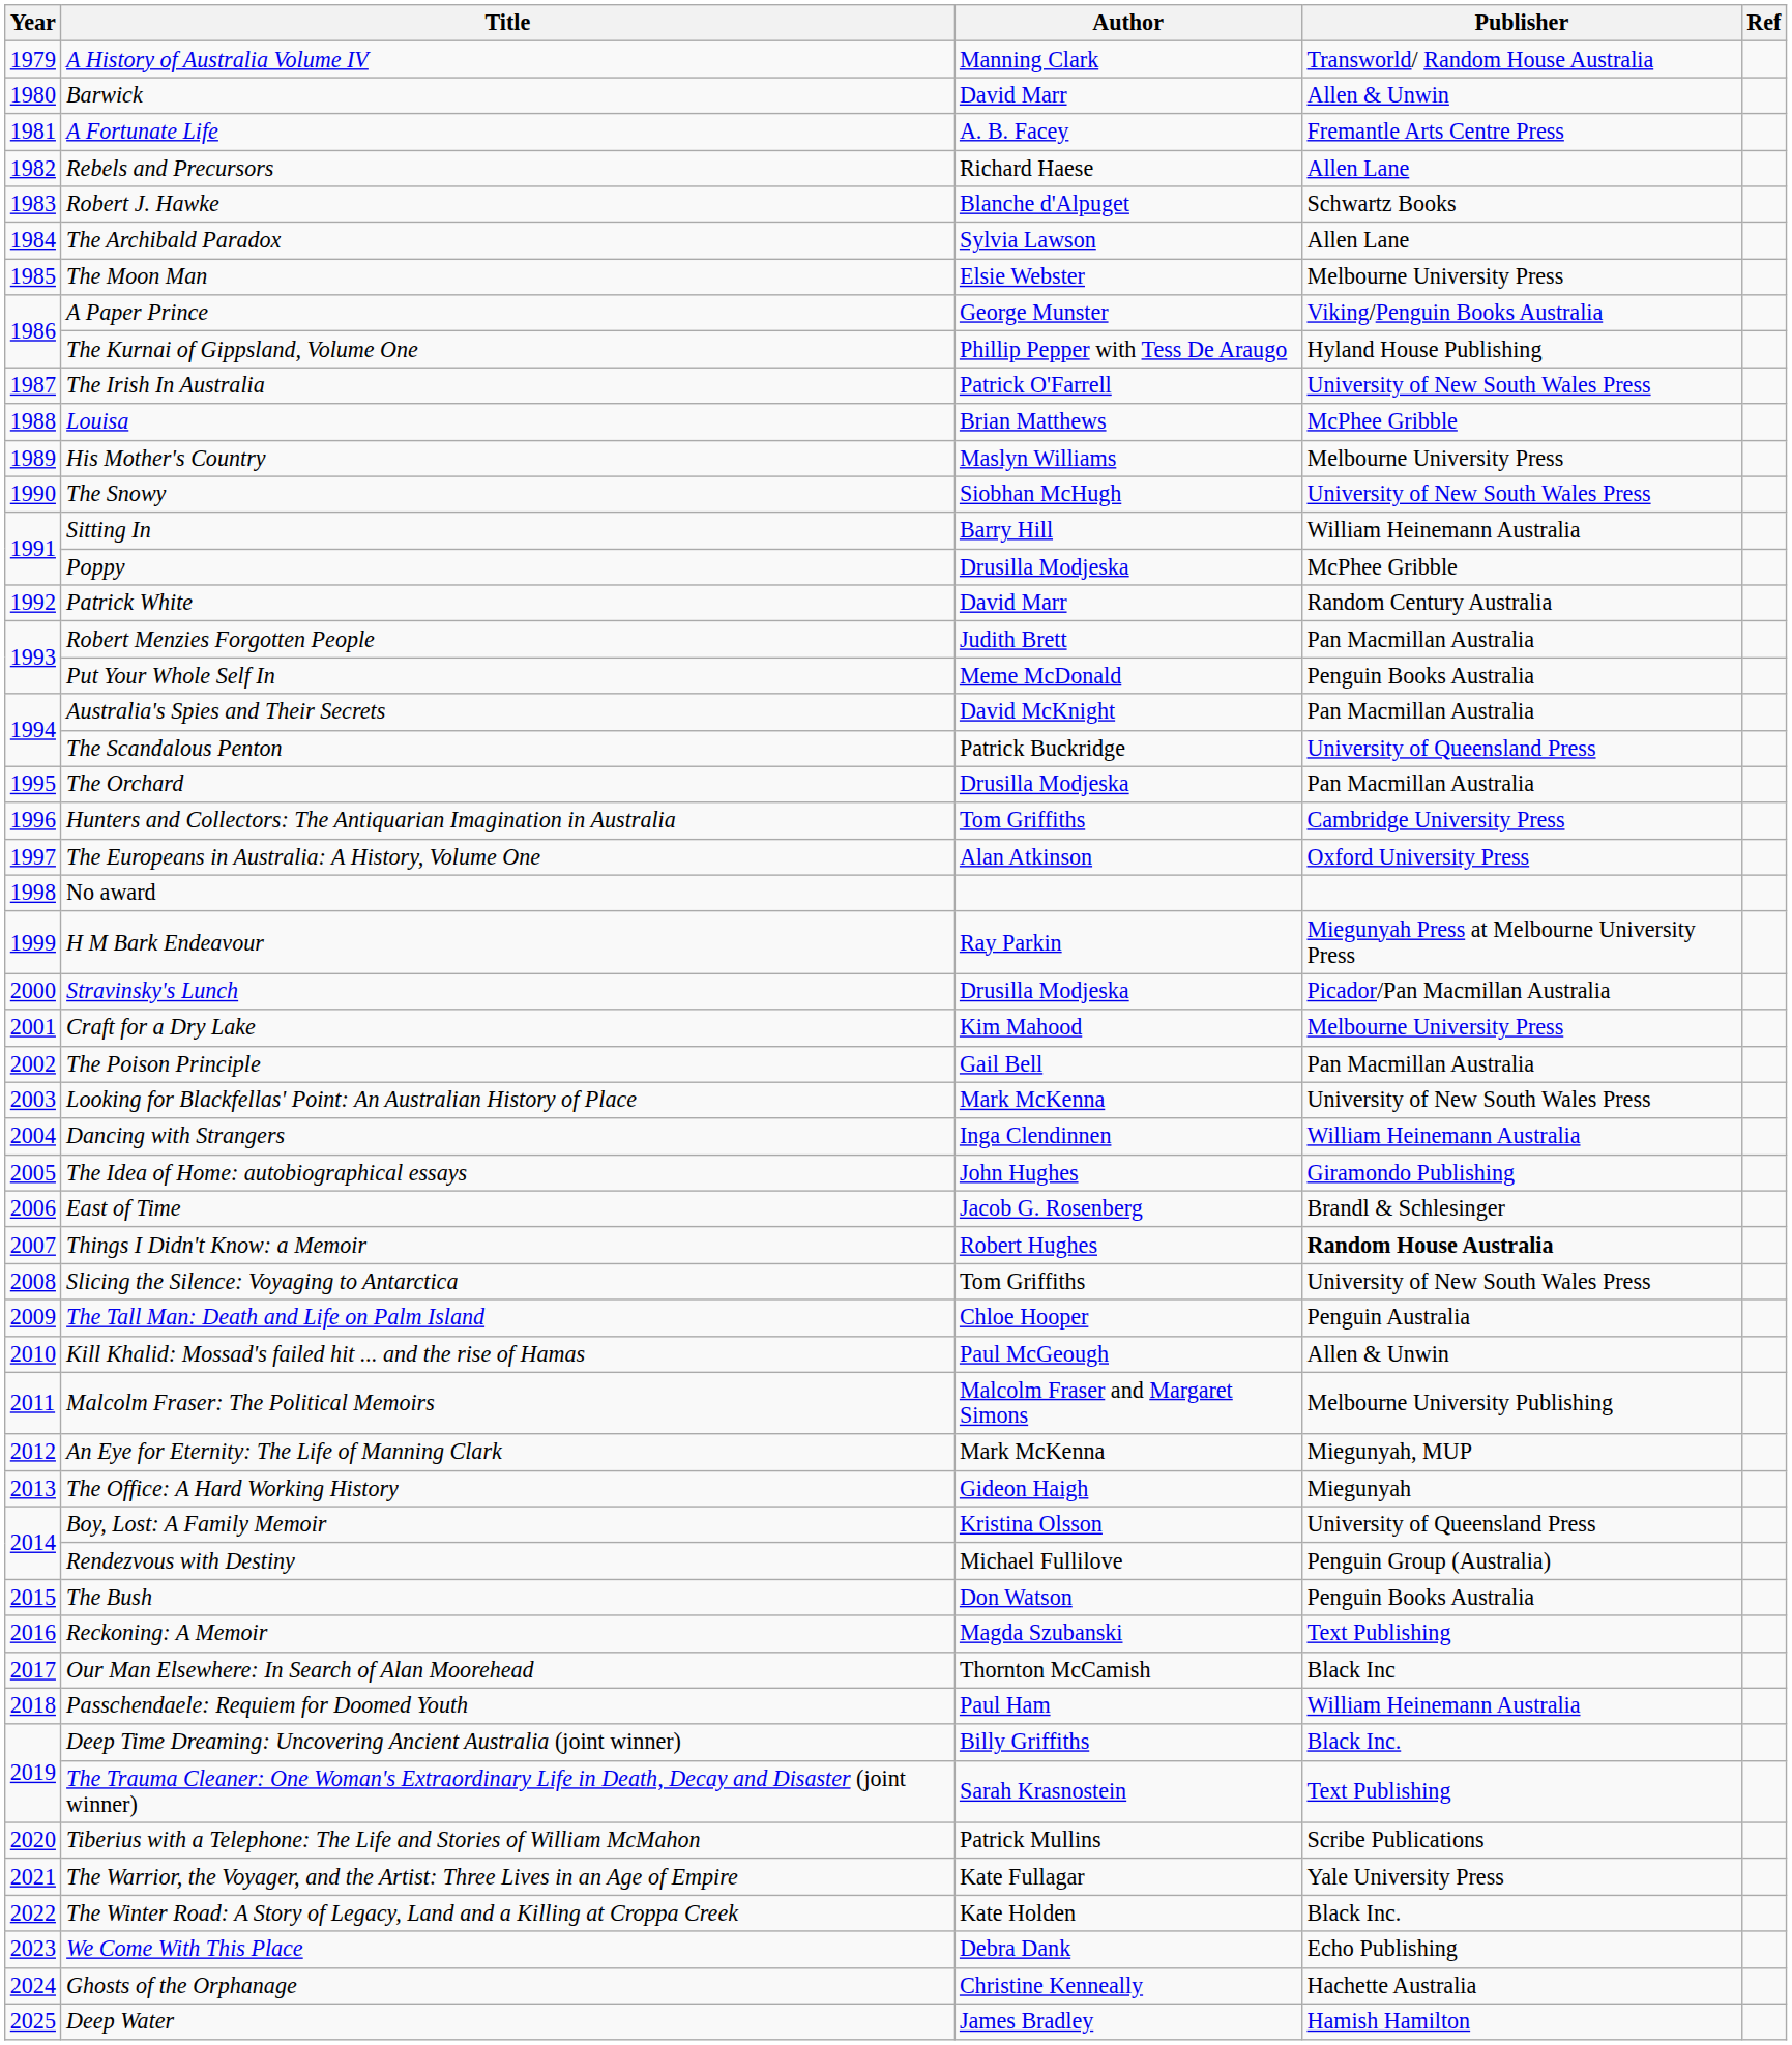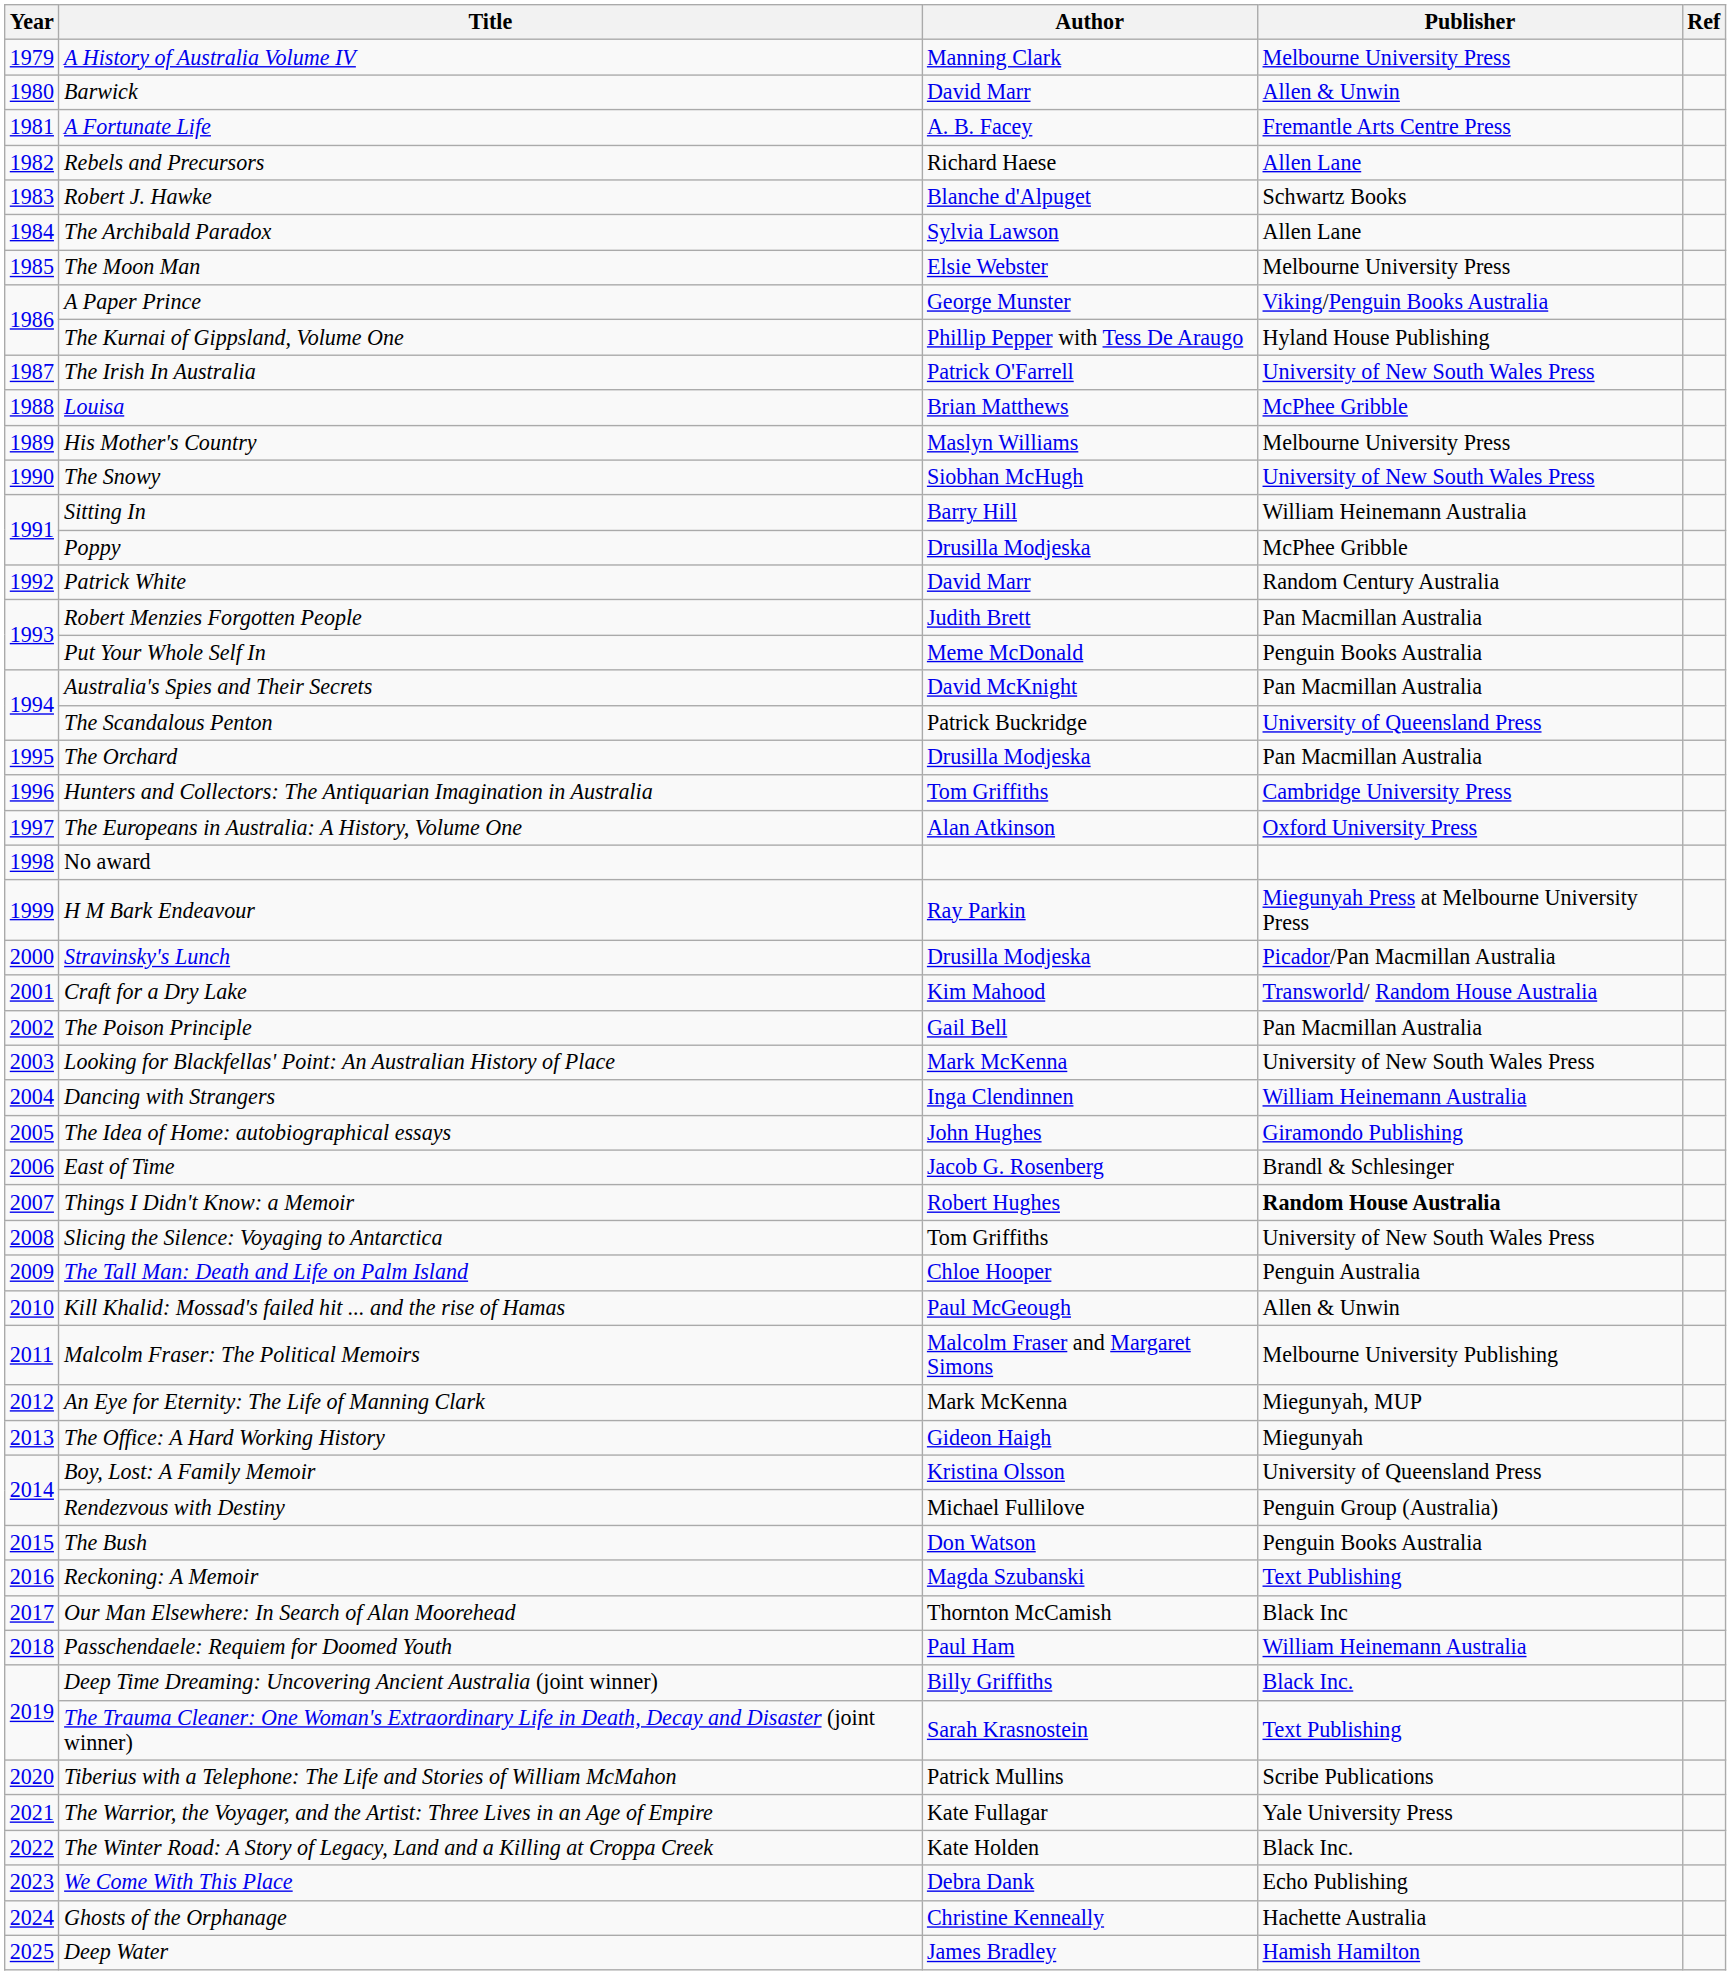 <table class="wikitable">
 <tr>
 <th>Year</th>
 <th>Title</th>
 <th>Author</th>
 <th>Publisher</th>
 <th>Ref</th>
 </tr>
 <tr>
 <td><a href='#'>1979</a></td>
 <td><em><a href='#'>A History of Australia Volume IV</a></em></td>
 <td><a href='#'>Manning Clark</a></td>
-<td><a href='#'>Transworld</a>/ <a href='#'>Random House Australia</a></td>
+<td><a href='#'>Melbourne University Press</a></td>
 <td></td>
 </tr>
 <tr>
 <td><a href='#'>1980</a></td>
 <td><em>Barwick</em></td>
 <td><a href='#'>David Marr</a></td>
 <td><a href='#'>Allen & Unwin</a></td>
 <td></td>
 </tr>
 <tr>
 <td><a href='#'>1981</a></td>
 <td><em><a href='#'>A Fortunate Life</a></em></td>
 <td><a href='#'>A. B. Facey</a></td>
 <td><a href='#'>Fremantle Arts Centre Press</a></td>
 <td></td>
 </tr>
 <tr>
 <td><a href='#'>1982</a></td>
 <td><em>Rebels and Precursors</em></td>
 <td>Richard Haese</td>
 <td><a href='#'>Allen Lane</a></td>
 <td></td>
 </tr>
 <tr>
 <td><a href='#'>1983</a></td>
 <td><em>Robert J. Hawke</em></td>
 <td><a href='#'>Blanche d'Alpuget</a></td>
 <td>Schwartz Books</td>
 <td></td>
 </tr>
 <tr>
 <td><a href='#'>1984</a></td>
 <td><em>The Archibald Paradox</em></td>
 <td><a href='#'>Sylvia Lawson</a></td>
 <td>Allen Lane</td>
 <td></td>
 </tr>
 <tr>
 <td><a href='#'>1985</a></td>
 <td><em>The Moon Man</em></td>
 <td><a href='#'>Elsie Webster</a></td>
 <td>Melbourne University Press</td>
 <td></td>
 </tr>
 <tr>
 <td rowspan="2"><a href='#'>1986</a></td>
 <td><em>A Paper Prince</em></td>
 <td><a href='#'>George Munster</a></td>
 <td><a href='#'>Viking</a>/<a href='#'>Penguin Books Australia</a></td>
 <td></td>
 </tr>
 <tr>
 <td><em>The Kurnai of Gippsland, Volume One</em></td>
 <td><a href='#'>Phillip Pepper</a> with <a href='#'>Tess De Araugo</a></td>
 <td>Hyland House Publishing</td>
 <td></td>
 </tr>
 <tr>
 <td><a href='#'>1987</a></td>
 <td><em>The Irish In Australia</em></td>
 <td><a href='#'>Patrick O'Farrell</a></td>
 <td><a href='#'>University of New South Wales Press</a></td>
 <td></td>
 </tr>
 <tr>
 <td><a href='#'>1988</a></td>
 <td><em><a href='#'>Louisa</a></em></td>
 <td><a href='#'>Brian Matthews</a></td>
 <td><a href='#'>McPhee Gribble</a></td>
 <td></td>
 </tr>
 <tr>
 <td><a href='#'>1989</a></td>
 <td><em>His Mother's Country</em></td>
 <td><a href='#'>Maslyn Williams</a></td>
 <td>Melbourne University Press</td>
 <td></td>
 </tr>
 <tr>
 <td><a href='#'>1990</a></td>
 <td><em>The Snowy</em></td>
 <td><a href='#'>Siobhan McHugh</a></td>
 <td><a href='#'>University of New South Wales Press</a></td>
 <td></td>
 </tr>
 <tr>
 <td rowspan="2"><a href='#'>1991</a></td>
 <td><em>Sitting In</em></td>
 <td><a href='#'>Barry Hill</a></td>
 <td>William Heinemann Australia</td>
 <td></td>
 </tr>
 <tr>
 <td><em>Poppy</em></td>
 <td><a href='#'>Drusilla Modjeska</a></td>
 <td>McPhee Gribble</td>
 <td></td>
 </tr>
 <tr>
 <td><a href='#'>1992</a></td>
 <td><em>Patrick White</em></td>
 <td><a href='#'>David Marr</a></td>
 <td>Random Century Australia</td>
 <td></td>
 </tr>
 <tr>
 <td rowspan="2"><a href='#'>1993</a></td>
 <td><em>Robert Menzies Forgotten People</em></td>
 <td><a href='#'>Judith Brett</a></td>
 <td>Pan Macmillan Australia</td>
 <td></td>
 </tr>
 <tr>
 <td><em>Put Your Whole Self In</em></td>
 <td><a href='#'>Meme McDonald</a></td>
 <td>Penguin Books Australia</td>
 <td></td>
 </tr>
 <tr>
 <td rowspan="2"><a href='#'>1994</a></td>
 <td><em>Australia's Spies and Their Secrets</em></td>
 <td><a href='#'>David McKnight</a></td>
 <td>Pan Macmillan Australia</td>
 <td></td>
 </tr>
 <tr>
 <td><em>The Scandalous Penton</em></td>
 <td>Patrick Buckridge</td>
 <td><a href='#'>University of Queensland Press</a></td>
 <td></td>
 </tr>
 <tr>
 <td><a href='#'>1995</a></td>
 <td><em>The Orchard</em></td>
 <td><a href='#'>Drusilla Modjeska</a></td>
 <td>Pan Macmillan Australia</td>
 <td></td>
 </tr>
 <tr>
 <td><a href='#'>1996</a></td>
 <td><em>Hunters and Collectors: The Antiquarian Imagination in Australia</em></td>
 <td><a href='#'>Tom Griffiths</a></td>
 <td><a href='#'>Cambridge University Press</a></td>
 <td></td>
 </tr>
 <tr>
 <td><a href='#'>1997</a></td>
 <td><em>The Europeans in Australia: A History, Volume One</em></td>
 <td><a href='#'>Alan Atkinson</a></td>
 <td><a href='#'>Oxford University Press</a></td>
 <td></td>
 </tr>
 <tr>
 <td><a href='#'>1998</a></td>
 <td>No award</td>
 <td></td>
 <td></td>
 <td></td>
 </tr>
 <tr>
 <td><a href='#'>1999</a></td>
 <td><em>H M Bark Endeavour</em></td>
 <td><a href='#'>Ray Parkin</a></td>
 <td><a href='#'>Miegunyah Press</a> at Melbourne University Press</td>
 <td></td>
 </tr>
 <tr>
 <td><a href='#'>2000</a></td>
 <td><em><a href='#'>Stravinsky's Lunch</a></em></td>
 <td><a href='#'>Drusilla Modjeska</a></td>
 <td><a href='#'>Picador</a>/Pan Macmillan Australia</td>
 <td></td>
 </tr>
 <tr>
 <td><a href='#'>2001</a></td>
 <td><em>Craft for a Dry Lake</em></td>
 <td><a href='#'>Kim Mahood</a></td>
-<td><a href='#'>Melbourne University Press</a></td>
+<td><a href='#'>Transworld</a>/ <a href='#'>Random House Australia</a></td>
 <td></td>
 </tr>
 <tr>
 <td><a href='#'>2002</a></td>
 <td><em>The Poison Principle</em></td>
 <td><a href='#'>Gail Bell</a></td>
 <td>Pan Macmillan Australia</td>
 <td></td>
 </tr>
 <tr>
 <td><a href='#'>2003</a></td>
 <td><em>Looking for Blackfellas' Point: An Australian History of Place</em></td>
 <td><a href='#'>Mark McKenna</a></td>
 <td>University of New South Wales Press</td>
 <td></td>
 </tr>
 <tr>
 <td><a href='#'>2004</a></td>
 <td><em>Dancing with Strangers</em></td>
 <td><a href='#'>Inga Clendinnen</a></td>
 <td><a href='#'>William Heinemann Australia</a></td>
 <td></td>
 </tr>
 <tr>
 <td><a href='#'>2005</a></td>
 <td><em>The Idea of Home: autobiographical essays</em></td>
 <td><a href='#'>John Hughes</a></td>
 <td><a href='#'>Giramondo Publishing</a></td>
 <td></td>
 </tr>
 <tr>
 <td><a href='#'>2006</a></td>
 <td><em>East of Time</em></td>
 <td><a href='#'>Jacob G. Rosenberg</a></td>
 <td>Brandl & Schlesinger</td>
 <td></td>
 </tr>
 <tr>
 <td><a href='#'>2007</a></td>
 <td><em>Things I Didn't Know: a Memoir</em></td>
 <td><a href='#'>Robert Hughes</a></td>
 <td><strong>Random House Australia</strong></td>
 <td></td>
 </tr>
 <tr>
 <td><a href='#'>2008</a></td>
 <td><em>Slicing the Silence: Voyaging to Antarctica</em></td>
 <td>Tom Griffiths</td>
 <td>University of New South Wales Press</td>
 <td></td>
 </tr>
 <tr>
 <td><a href='#'>2009</a></td>
 <td><em><a href='#'>The Tall Man: Death and Life on Palm Island</a></em></td>
 <td><a href='#'>Chloe Hooper</a></td>
 <td>Penguin Australia</td>
 <td></td>
 </tr>
 <tr>
 <td><a href='#'>2010</a></td>
 <td><em>Kill Khalid: Mossad's failed hit ... and the rise of Hamas</em></td>
 <td><a href='#'>Paul McGeough</a></td>
 <td>Allen & Unwin</td>
 <td></td>
 </tr>
 <tr>
 <td><a href='#'>2011</a></td>
 <td><em>Malcolm Fraser: The Political Memoirs </em></td>
 <td><a href='#'>Malcolm Fraser</a> and <a href='#'>Margaret Simons</a></td>
 <td>Melbourne University Publishing</td>
 <td></td>
 </tr>
 <tr>
 <td><a href='#'>2012</a></td>
 <td><em>An Eye for Eternity: The Life of Manning Clark</em></td>
 <td>Mark McKenna</td>
 <td>Miegunyah, MUP</td>
 <td></td>
 </tr>
 <tr>
 <td><a href='#'>2013</a></td>
 <td><em>The Office: A Hard Working History</em></td>
 <td><a href='#'>Gideon Haigh</a></td>
 <td>Miegunyah</td>
 <td></td>
 </tr>
 <tr>
 <td rowspan="2"><a href='#'>2014</a></td>
 <td><em>Boy, Lost: A Family Memoir</em></td>
 <td><a href='#'>Kristina Olsson</a></td>
 <td>University of Queensland Press</td>
 <td></td>
 </tr>
 <tr>
 <td><em>Rendezvous with Destiny</em></td>
 <td>Michael Fullilove</td>
 <td>Penguin Group (Australia)</td>
 <td></td>
 </tr>
 <tr>
 <td><a href='#'>2015</a></td>
 <td><em>The Bush</em></td>
 <td><a href='#'>Don Watson</a></td>
 <td>Penguin Books Australia</td>
 <td></td>
 </tr>
 <tr>
 <td><a href='#'>2016</a></td>
 <td><em>Reckoning: A Memoir</em></td>
 <td><a href='#'>Magda Szubanski</a></td>
 <td><a href='#'>Text Publishing</a></td>
 <td></td>
 </tr>
 <tr>
 <td><a href='#'>2017</a></td>
 <td><em>Our Man Elsewhere: In Search of Alan Moorehead</em></td>
 <td>Thornton McCamish</td>
 <td>Black Inc</td>
 <td></td>
 </tr>
 <tr>
 <td><a href='#'>2018</a></td>
 <td><em>Passchendaele: Requiem for Doomed Youth</em></td>
 <td><a href='#'>Paul Ham</a></td>
 <td><a href='#'>William Heinemann Australia</a></td>
 <td></td>
 </tr>
 <tr>
 <td rowspan="2"><a href='#'>2019</a></td>
 <td><em>Deep Time Dreaming: Uncovering Ancient Australia</em> (joint winner)</td>
 <td><a href='#'>Billy Griffiths</a></td>
 <td><a href='#'>Black Inc.</a></td>
 <td></td>
 </tr>
 <tr>
 <td><em><a href='#'>The Trauma Cleaner: One Woman's Extraordinary Life in Death, Decay and Disaster</a></em> (joint winner)</td>
 <td><a href='#'>Sarah Krasnostein</a></td>
 <td><a href='#'>Text Publishing</a></td>
 <td></td>
 </tr>
 <tr>
 <td><a href='#'>2020</a></td>
 <td><em>Tiberius with a Telephone: The Life and Stories of William McMahon</em></td>
 <td>Patrick Mullins</td>
 <td>Scribe Publications</td>
 <td></td>
 </tr>
 <tr>
 <td><a href='#'>2021</a></td>
 <td><em>The Warrior, the Voyager, and the Artist: Three Lives in an Age of Empire</em></td>
 <td>Kate Fullagar</td>
 <td>Yale University Press</td>
 <td></td>
 </tr>
 <tr>
 <td><a href='#'>2022</a></td>
 <td><em>The Winter Road: A Story of Legacy, Land and a Killing at Croppa Creek</em></td>
 <td>Kate Holden</td>
 <td>Black Inc.</td>
 <td></td>
 </tr>
 <tr>
 <td><a href='#'>2023</a></td>
 <td><em><a href='#'>We Come With This Place</a></em></td>
 <td><a href='#'>Debra Dank</a></td>
 <td>Echo Publishing</td>
 <td></td>
 </tr>
 <tr>
 <td><a href='#'>2024</a></td>
 <td><em>Ghosts of the Orphanage</em></td>
 <td><a href='#'>Christine Kenneally</a></td>
 <td>Hachette Australia</td>
 <td></td>
 </tr>
 <tr>
 <td><a href='#'>2025</a></td>
 <td><em>Deep Water</em></td>
 <td><a href='#'>James Bradley</a></td>
 <td><a href='#'>Hamish Hamilton</a></td>
 <td></td>
 </tr>
 </table>
